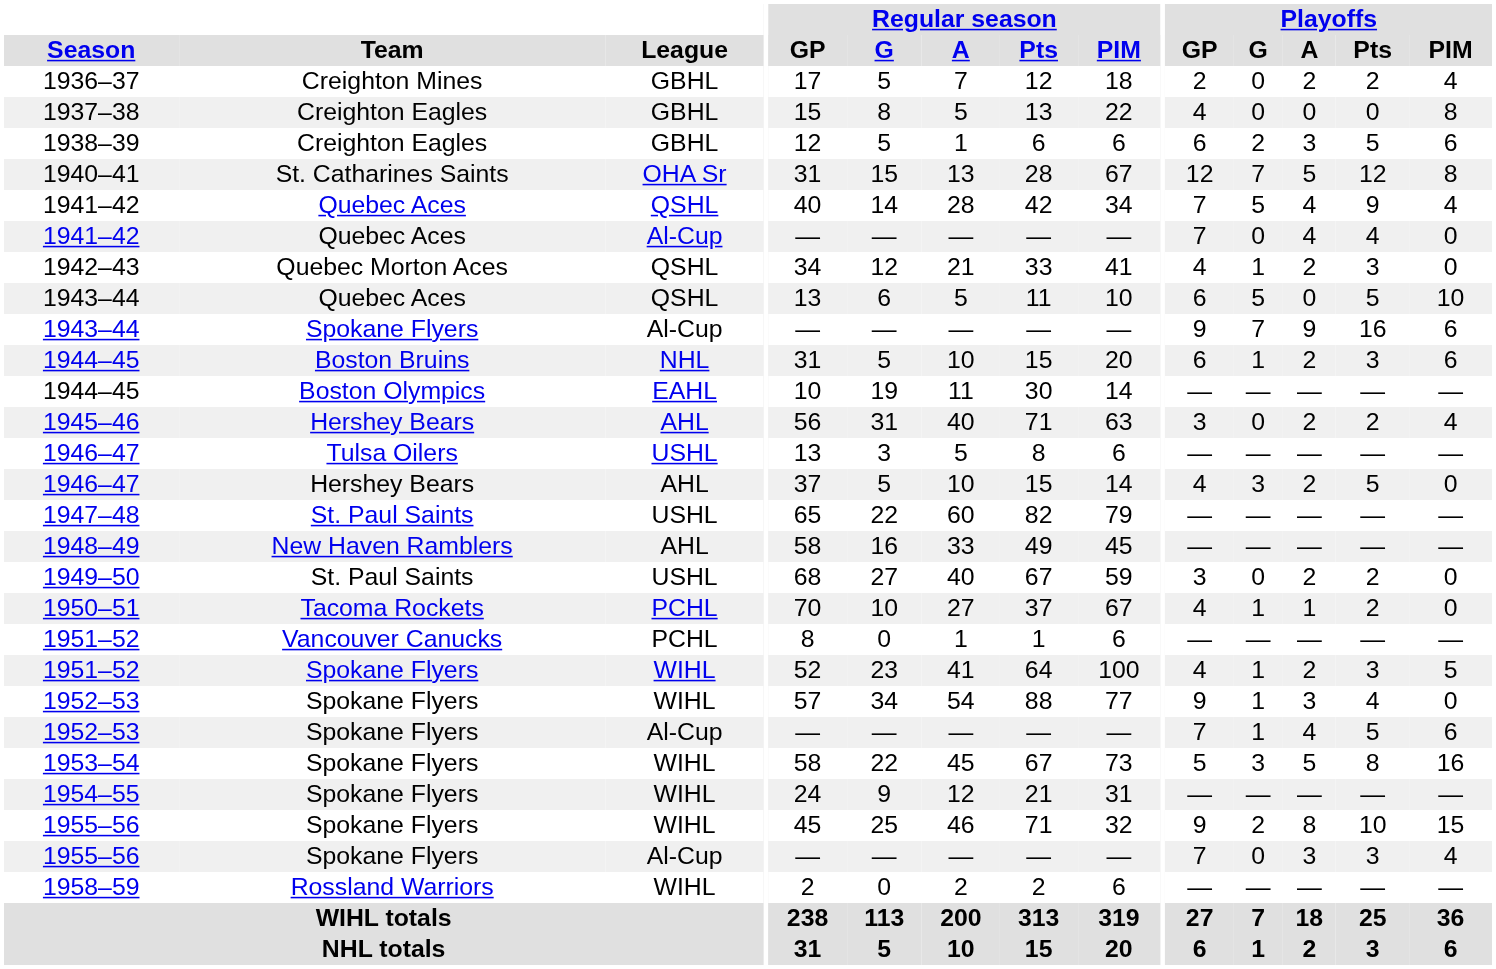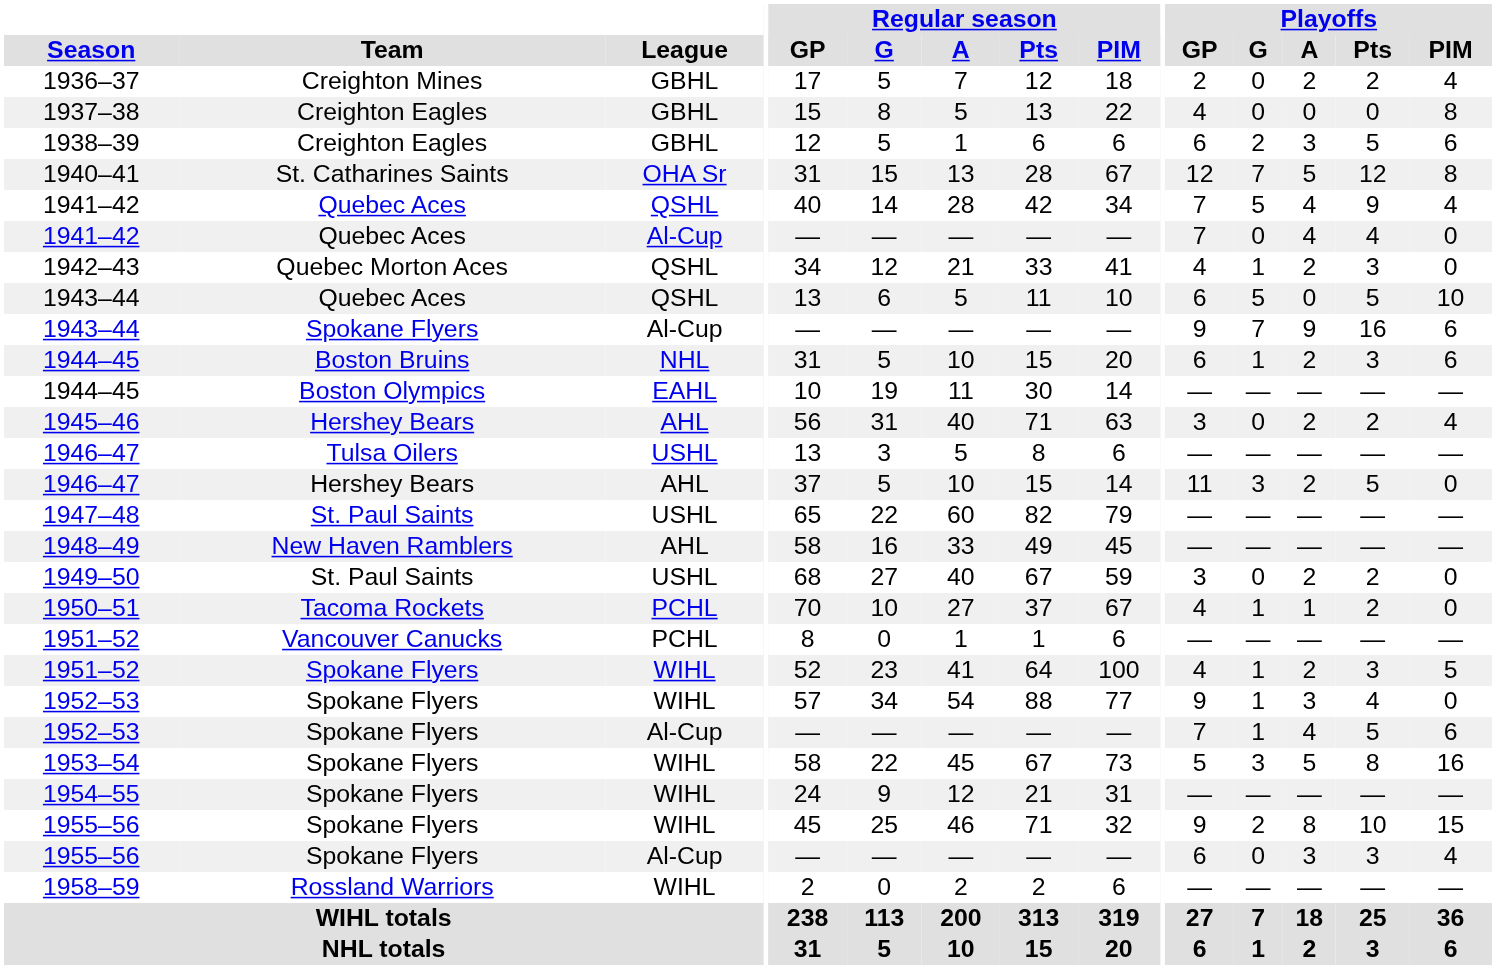 <table border="0" cellpadding="1" cellspacing="0" style="text-align:center; width:60em">
 <tr bgcolor="#e0e0e0">
 <th colspan="3" bgcolor="#ffffff"></th>
 <th rowspan="100" bgcolor="#ffffff"></th>
 <th colspan="5"><a href='#'>Regular season</a></th>
 <th rowspan="100" bgcolor="#ffffff"></th>
 <th colspan="5"><a href='#'>Playoffs</a></th>
 </tr>
 <tr bgcolor="#e0e0e0">
 <th><a href='#'>Season</a></th>
 <th>Team</th>
 <th>League</th>
 <th>GP</th>
 <th><a href='#'>G</a></th>
 <th><a href='#'>A</a></th>
 <th><a href='#'>Pts</a></th>
 <th><a href='#'>PIM</a></th>
 <th>GP</th>
 <th>G</th>
 <th>A</th>
 <th>Pts</th>
 <th>PIM</th>
 </tr>
 <tr>
 <td>1936–37</td>
 <td>Creighton Mines</td>
 <td>GBHL</td>
 <td>17</td>
 <td>5</td>
 <td>7</td>
 <td>12</td>
 <td>18</td>
 <td>2</td>
 <td>0</td>
 <td>2</td>
 <td>2</td>
 <td>4</td>
 </tr>
 <tr bgcolor="#f0f0f0">
 <td>1937–38</td>
 <td>Creighton Eagles</td>
 <td>GBHL</td>
 <td>15</td>
 <td>8</td>
 <td>5</td>
 <td>13</td>
 <td>22</td>
 <td>4</td>
 <td>0</td>
 <td>0</td>
 <td>0</td>
 <td>8</td>
 </tr>
 <tr>
 <td>1938–39</td>
 <td>Creighton Eagles</td>
 <td>GBHL</td>
 <td>12</td>
 <td>5</td>
 <td>1</td>
 <td>6</td>
 <td>6</td>
 <td>6</td>
 <td>2</td>
 <td>3</td>
 <td>5</td>
 <td>6</td>
 </tr>
 <tr bgcolor="#f0f0f0">
 <td>1940–41</td>
 <td>St. Catharines Saints</td>
 <td><a href='#'>OHA Sr</a></td>
 <td>31</td>
 <td>15</td>
 <td>13</td>
 <td>28</td>
 <td>67</td>
 <td>12</td>
 <td>7</td>
 <td>5</td>
 <td>12</td>
 <td>8</td>
 </tr>
 <tr>
 <td>1941–42</td>
 <td><a href='#'>Quebec Aces</a></td>
 <td><a href='#'>QSHL</a></td>
 <td>40</td>
 <td>14</td>
 <td>28</td>
 <td>42</td>
 <td>34</td>
 <td>7</td>
 <td>5</td>
 <td>4</td>
 <td>9</td>
 <td>4</td>
 </tr>
 <tr bgcolor="#f0f0f0">
 <td><a href='#'>1941–42</a></td>
 <td>Quebec Aces</td>
 <td><a href='#'>Al-Cup</a></td>
 <td>—</td>
 <td>—</td>
 <td>—</td>
 <td>—</td>
 <td>—</td>
 <td>7</td>
 <td>0</td>
 <td>4</td>
 <td>4</td>
 <td>0</td>
 </tr>
 <tr>
 <td>1942–43</td>
 <td>Quebec Morton Aces</td>
 <td>QSHL</td>
 <td>34</td>
 <td>12</td>
 <td>21</td>
 <td>33</td>
 <td>41</td>
 <td>4</td>
 <td>1</td>
 <td>2</td>
 <td>3</td>
 <td>0</td>
 </tr>
 <tr bgcolor="#f0f0f0">
 <td>1943–44</td>
 <td>Quebec Aces</td>
 <td>QSHL</td>
 <td>13</td>
 <td>6</td>
 <td>5</td>
 <td>11</td>
 <td>10</td>
 <td>6</td>
 <td>5</td>
 <td>0</td>
 <td>5</td>
 <td>10</td>
 </tr>
 <tr>
 <td><a href='#'>1943–44</a></td>
 <td><a href='#'>Spokane Flyers</a></td>
 <td>Al-Cup</td>
 <td>—</td>
 <td>—</td>
 <td>—</td>
 <td>—</td>
 <td>—</td>
 <td>9</td>
 <td>7</td>
 <td>9</td>
 <td>16</td>
 <td>6</td>
 </tr>
 <tr bgcolor="#f0f0f0">
 <td><a href='#'>1944–45</a></td>
 <td><a href='#'>Boston Bruins</a></td>
 <td><a href='#'>NHL</a></td>
 <td>31</td>
 <td>5</td>
 <td>10</td>
 <td>15</td>
 <td>20</td>
 <td>6</td>
 <td>1</td>
 <td>2</td>
 <td>3</td>
 <td>6</td>
 </tr>
 <tr>
 <td>1944–45</td>
 <td><a href='#'>Boston Olympics</a></td>
 <td><a href='#'>EAHL</a></td>
 <td>10</td>
 <td>19</td>
 <td>11</td>
 <td>30</td>
 <td>14</td>
 <td>—</td>
 <td>—</td>
 <td>—</td>
 <td>—</td>
 <td>—</td>
 </tr>
 <tr bgcolor="#f0f0f0">
 <td><a href='#'>1945–46</a></td>
 <td><a href='#'>Hershey Bears</a></td>
 <td><a href='#'>AHL</a></td>
 <td>56</td>
 <td>31</td>
 <td>40</td>
 <td>71</td>
 <td>63</td>
 <td>3</td>
 <td>0</td>
 <td>2</td>
 <td>2</td>
 <td>4</td>
 </tr>
 <tr>
 <td><a href='#'>1946–47</a></td>
 <td><a href='#'>Tulsa Oilers</a></td>
 <td><a href='#'>USHL</a></td>
 <td>13</td>
 <td>3</td>
 <td>5</td>
 <td>8</td>
 <td>6</td>
 <td>—</td>
 <td>—</td>
 <td>—</td>
 <td>—</td>
 <td>—</td>
 </tr>
 <tr bgcolor="#f0f0f0">
 <td><a href='#'>1946–47</a></td>
 <td>Hershey Bears</td>
 <td>AHL</td>
 <td>37</td>
 <td>5</td>
 <td>10</td>
 <td>15</td>
 <td>14</td>
-<td>4</td>
+<td>11</td>
 <td>3</td>
 <td>2</td>
 <td>5</td>
 <td>0</td>
 </tr>
 <tr>
 <td><a href='#'>1947–48</a></td>
 <td><a href='#'>St. Paul Saints</a></td>
 <td>USHL</td>
 <td>65</td>
 <td>22</td>
 <td>60</td>
 <td>82</td>
 <td>79</td>
 <td>—</td>
 <td>—</td>
 <td>—</td>
 <td>—</td>
 <td>—</td>
 </tr>
 <tr bgcolor="#f0f0f0">
 <td><a href='#'>1948–49</a></td>
 <td><a href='#'>New Haven Ramblers</a></td>
 <td>AHL</td>
 <td>58</td>
 <td>16</td>
 <td>33</td>
 <td>49</td>
 <td>45</td>
 <td>—</td>
 <td>—</td>
 <td>—</td>
 <td>—</td>
 <td>—</td>
 </tr>
 <tr>
 <td><a href='#'>1949–50</a></td>
 <td>St. Paul Saints</td>
 <td>USHL</td>
 <td>68</td>
 <td>27</td>
 <td>40</td>
 <td>67</td>
 <td>59</td>
 <td>3</td>
 <td>0</td>
 <td>2</td>
 <td>2</td>
 <td>0</td>
 </tr>
 <tr bgcolor="#f0f0f0">
 <td><a href='#'>1950–51</a></td>
 <td><a href='#'>Tacoma Rockets</a></td>
 <td><a href='#'>PCHL</a></td>
 <td>70</td>
 <td>10</td>
 <td>27</td>
 <td>37</td>
 <td>67</td>
 <td>4</td>
 <td>1</td>
 <td>1</td>
 <td>2</td>
 <td>0</td>
 </tr>
 <tr>
 <td><a href='#'>1951–52</a></td>
 <td><a href='#'>Vancouver Canucks</a></td>
 <td>PCHL</td>
 <td>8</td>
 <td>0</td>
 <td>1</td>
 <td>1</td>
 <td>6</td>
 <td>—</td>
 <td>—</td>
 <td>—</td>
 <td>—</td>
 <td>—</td>
 </tr>
 <tr bgcolor="#f0f0f0">
 <td><a href='#'>1951–52</a></td>
 <td><a href='#'>Spokane Flyers</a></td>
 <td><a href='#'>WIHL</a></td>
 <td>52</td>
 <td>23</td>
 <td>41</td>
 <td>64</td>
 <td>100</td>
 <td>4</td>
 <td>1</td>
 <td>2</td>
 <td>3</td>
 <td>5</td>
 </tr>
 <tr>
 <td><a href='#'>1952–53</a></td>
 <td>Spokane Flyers</td>
 <td>WIHL</td>
 <td>57</td>
 <td>34</td>
 <td>54</td>
 <td>88</td>
 <td>77</td>
 <td>9</td>
 <td>1</td>
 <td>3</td>
 <td>4</td>
 <td>0</td>
 </tr>
 <tr bgcolor="#f0f0f0">
 <td><a href='#'>1952–53</a></td>
 <td>Spokane Flyers</td>
 <td>Al-Cup</td>
 <td>—</td>
 <td>—</td>
 <td>—</td>
 <td>—</td>
 <td>—</td>
 <td>7</td>
 <td>1</td>
 <td>4</td>
 <td>5</td>
 <td>6</td>
 </tr>
 <tr>
 <td><a href='#'>1953–54</a></td>
 <td>Spokane Flyers</td>
 <td>WIHL</td>
 <td>58</td>
 <td>22</td>
 <td>45</td>
 <td>67</td>
 <td>73</td>
 <td>5</td>
 <td>3</td>
 <td>5</td>
 <td>8</td>
 <td>16</td>
 </tr>
 <tr bgcolor="#f0f0f0">
 <td><a href='#'>1954–55</a></td>
 <td>Spokane Flyers</td>
 <td>WIHL</td>
 <td>24</td>
 <td>9</td>
 <td>12</td>
 <td>21</td>
 <td>31</td>
 <td>—</td>
 <td>—</td>
 <td>—</td>
 <td>—</td>
 <td>—</td>
 </tr>
 <tr>
 <td><a href='#'>1955–56</a></td>
 <td>Spokane Flyers</td>
 <td>WIHL</td>
 <td>45</td>
 <td>25</td>
 <td>46</td>
 <td>71</td>
 <td>32</td>
 <td>9</td>
 <td>2</td>
 <td>8</td>
 <td>10</td>
 <td>15</td>
 </tr>
 <tr bgcolor="#f0f0f0">
 <td><a href='#'>1955–56</a></td>
 <td>Spokane Flyers</td>
 <td>Al-Cup</td>
 <td>—</td>
 <td>—</td>
 <td>—</td>
 <td>—</td>
 <td>—</td>
-<td>7</td>
+<td>6</td>
 <td>0</td>
 <td>3</td>
 <td>3</td>
 <td>4</td>
 </tr>
 <tr>
 <td><a href='#'>1958–59</a></td>
 <td><a href='#'>Rossland Warriors</a></td>
 <td>WIHL</td>
 <td>2</td>
 <td>0</td>
 <td>2</td>
 <td>2</td>
 <td>6</td>
 <td>—</td>
 <td>—</td>
 <td>—</td>
 <td>—</td>
 <td>—</td>
 </tr>
 <tr bgcolor="#e0e0e0">
 <th colspan="3">WIHL totals</th>
 <th>238</th>
 <th>113</th>
 <th>200</th>
 <th>313</th>
 <th>319</th>
 <th>27</th>
 <th>7</th>
 <th>18</th>
 <th>25</th>
 <th>36</th>
 </tr>
 <tr bgcolor="#e0e0e0">
 <th colspan="3">NHL totals</th>
 <th>31</th>
 <th>5</th>
 <th>10</th>
 <th>15</th>
 <th>20</th>
 <th>6</th>
 <th>1</th>
 <th>2</th>
 <th>3</th>
 <th>6</th>
 </tr>
 </table>
